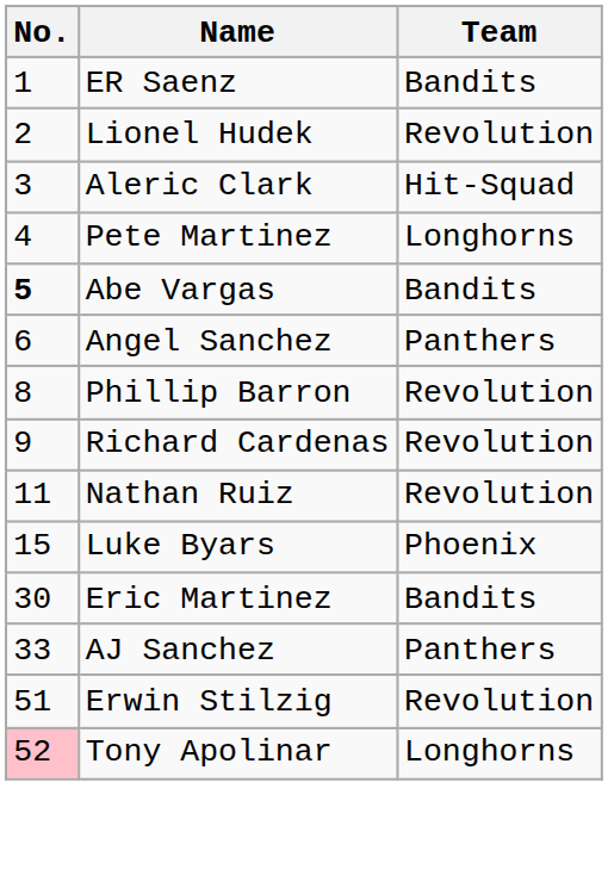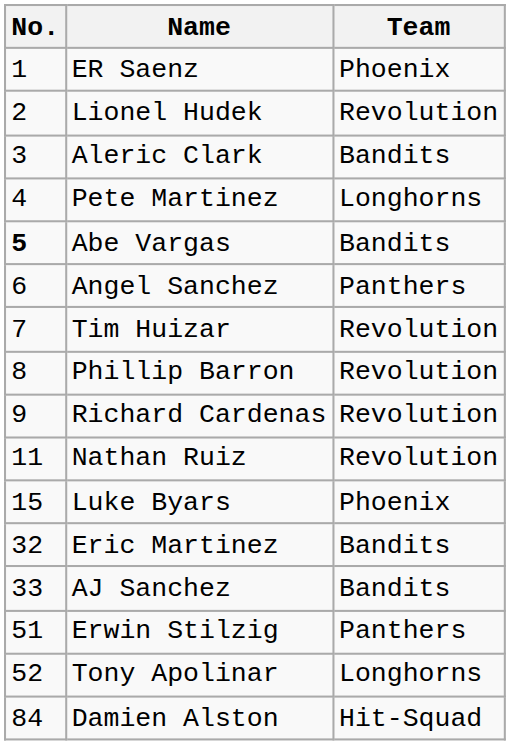 <table class="wikitable">
 <tr>
 <th>No.</th>
 <th>Name</th>
 <th>Team</th>
 </tr>
 <tr>
 <td>1</td>
 <td>ER Saenz</td>
-<td>Bandits</td>
+<td>Phoenix</td>
 </tr>
 <tr>
 <td>2</td>
 <td>Lionel Hudek</td>
 <td>Revolution</td>
 </tr>
 <tr>
 <td>3</td>
 <td>Aleric Clark</td>
-<td>Hit-Squad</td>
+<td>Bandits</td>
 </tr>
 <tr>
 <td>4</td>
 <td>Pete Martinez</td>
 <td>Longhorns</td>
 </tr>
 <tr>
 <td><strong>5</strong></td>
 <td>Abe Vargas</td>
 <td>Bandits</td>
 </tr>
 <tr>
 <td>6</td>
 <td>Angel Sanchez</td>
 <td>Panthers</td>
+</tr>
+<tr>
+<td>7</td>
+<td>Tim Huizar</td>
+<td>Revolution</td>
 </tr>
 <tr>
 <td>8</td>
 <td>Phillip Barron</td>
 <td>Revolution</td>
 </tr>
 <tr>
 <td>9</td>
 <td>Richard Cardenas</td>
 <td>Revolution</td>
 </tr>
 <tr>
 <td>11</td>
 <td>Nathan Ruiz</td>
 <td>Revolution</td>
 </tr>
 <tr>
 <td>15</td>
 <td>Luke Byars</td>
 <td>Phoenix</td>
 </tr>
 <tr>
-<td>30</td>
+<td>32</td>
 <td>Eric Martinez</td>
 <td>Bandits</td>
 </tr>
 <tr>
 <td>33</td>
 <td>AJ Sanchez</td>
-<td>Panthers</td>
+<td>Bandits</td>
 </tr>
 <tr>
 <td>51</td>
 <td>Erwin Stilzig</td>
-<td>Revolution</td>
+<td>Panthers</td>
 </tr>
 <tr>
-<td style="background: pink;">52</td>
+<td>52</td>
 <td>Tony Apolinar</td>
 <td>Longhorns</td>
 </tr>
+<tr>
+<td>84</td>
+<td>Damien Alston</td>
+<td>Hit-Squad</td>
+</tr>
 </table>
